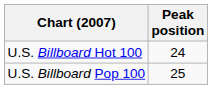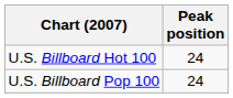 <table class="wikitable sortable">
 <tr>
 <th style="text-align:center;">Chart (2007)</th>
 <th style="text-align:center;">Peak<br>position</th>
 </tr>
 <tr>
 <td>U.S. <a href='#'><em>Billboard</em> Hot 100</a></td>
 <td style="text-align:center;">24</td>
 </tr>
 <tr>
 <td>U.S. <em>Billboard</em> <a href='#'>Pop 100</a></td>
-<td style="text-align:center;">25</td>
+<td style="text-align:center;">24</td>
 </tr>
 </table>
